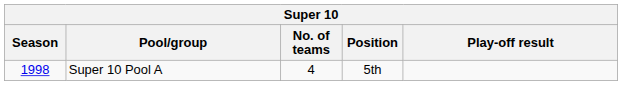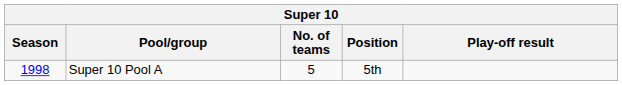 <table class="wikitable" style="text-align:center;width:60%">
 <tr>
 <th colspan="5"><strong>Super 10</strong></th>
 </tr>
 <tr>
 <th style="width:10%">Season</th>
 <th style="width:35%">Pool/group</th>
 <th style="width:10%">No. of teams</th>
 <th style="width:10%">Position</th>
 <th style="width:35%">Play-off result</th>
 </tr>
 <tr>
 <td><a href='#'>1998</a></td>
 <td style="text-align:left;">Super 10 Pool A</td>
-<td>4</td>
+<td>5</td>
 <td>5th</td>
 <td></td>
 </tr>
 </table>
